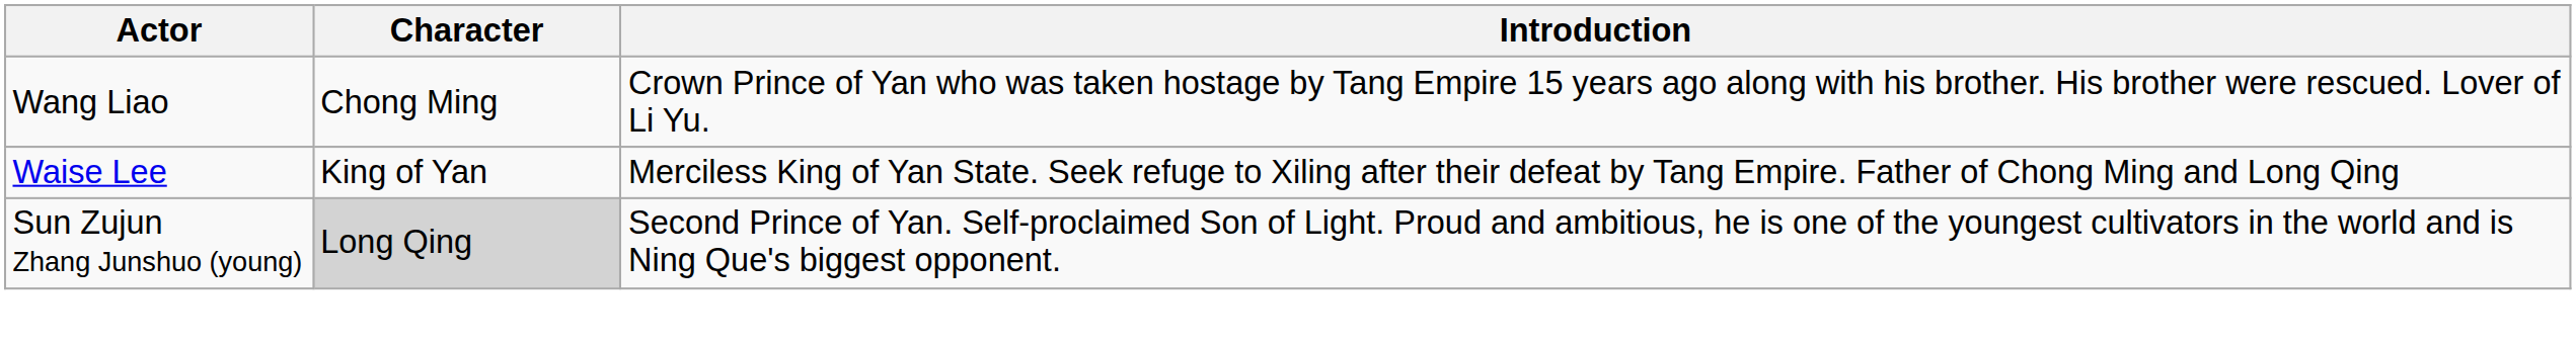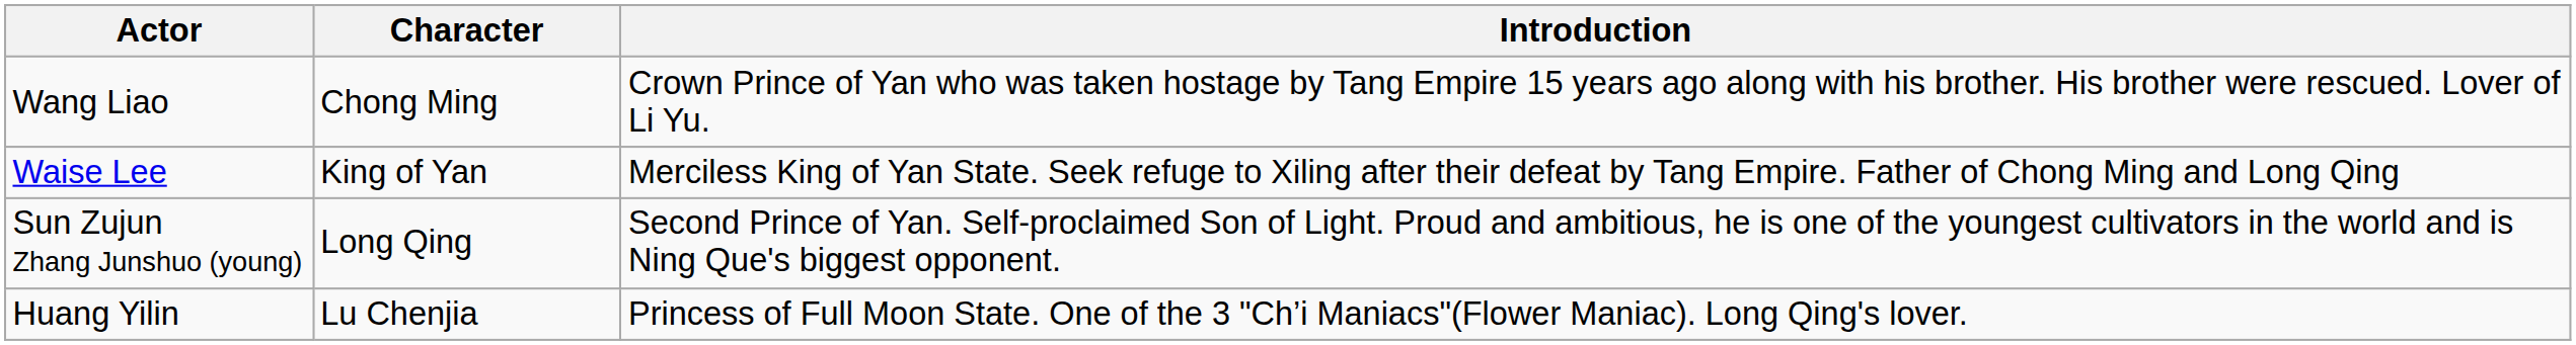 <table class="wikitable">
 <tr>
 <th style="width:12%">Actor</th>
 <th style="width:12%">Character</th>
 <th>Introduction</th>
 </tr>
 <tr>
 <td>Wang Liao</td>
 <td>Chong Ming</td>
 <td>Crown Prince of Yan who was taken hostage by Tang Empire 15 years ago along with his brother. His brother were rescued. Lover of Li Yu.</td>
 </tr>
 <tr>
 <td><a href='#'>Waise Lee</a></td>
 <td>King of Yan</td>
 <td>Merciless King of Yan State. Seek refuge to Xiling after their defeat by Tang Empire. Father of Chong Ming and Long Qing</td>
 </tr>
 <tr>
 <td>Sun Zujun<br> <small>Zhang Junshuo (young) </small></td>
-<td style="background: lightgrey;">Long Qing</td>
+<td>Long Qing</td>
 <td>Second Prince of Yan. Self-proclaimed Son of Light. Proud and ambitious, he is one of the youngest cultivators in the world and is Ning Que's biggest opponent.</td>
 </tr>
+<tr>
+<td>Huang Yilin</td>
+<td>Lu Chenjia</td>
+<td>Princess of Full Moon State. One of the 3 "Ch’i Maniacs"(Flower Maniac). Long Qing's lover.</td>
+</tr>
 </table>
